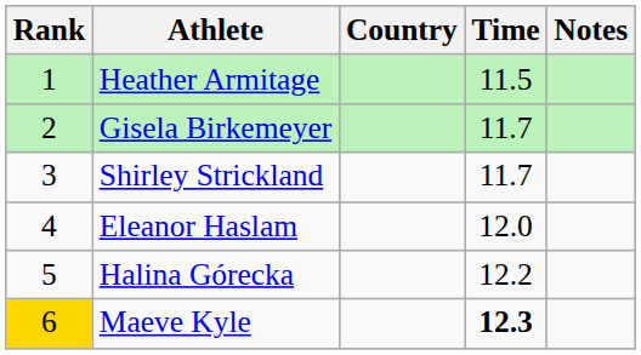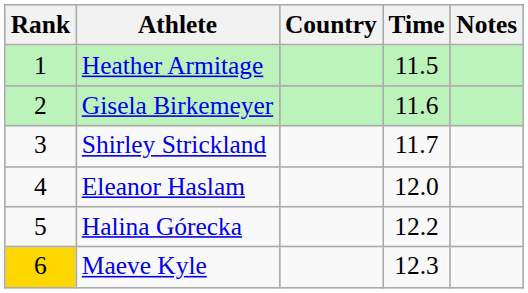 <table class="wikitable sortable" style="text-align:center">
 <tr>
 <th>Rank</th>
 <th>Athlete</th>
 <th>Country</th>
 <th>Time</th>
 <th>Notes</th>
 </tr>
 <tr bgcolor=bbf3bb>
 <td>1</td>
 <td align="left"><a href='#'>Heather Armitage</a></td>
 <td align="left"></td>
 <td>11.5</td>
 <td></td>
 </tr>
 <tr bgcolor=bbf3bb>
 <td>2</td>
 <td align="left"><a href='#'>Gisela Birkemeyer</a></td>
 <td align="left"></td>
-<td>11.7</td>
+<td>11.6</td>
 <td></td>
 </tr>
 <tr>
 <td>3</td>
 <td align="left"><a href='#'>Shirley Strickland</a></td>
 <td align="left"></td>
 <td>11.7</td>
 <td></td>
 </tr>
 <tr>
 <td>4</td>
 <td align="left"><a href='#'>Eleanor Haslam</a></td>
 <td align="left"></td>
 <td>12.0</td>
 <td></td>
 </tr>
 <tr>
 <td>5</td>
 <td align="left"><a href='#'>Halina Górecka</a></td>
 <td align="left"></td>
 <td>12.2</td>
 <td></td>
 </tr>
 <tr>
 <td style="background: gold;">6</td>
 <td align="left"><a href='#'>Maeve Kyle</a></td>
 <td align="left"></td>
-<td><strong>12.3</strong></td>
+<td>12.3</td>
 <td></td>
 </tr>
 </table>
